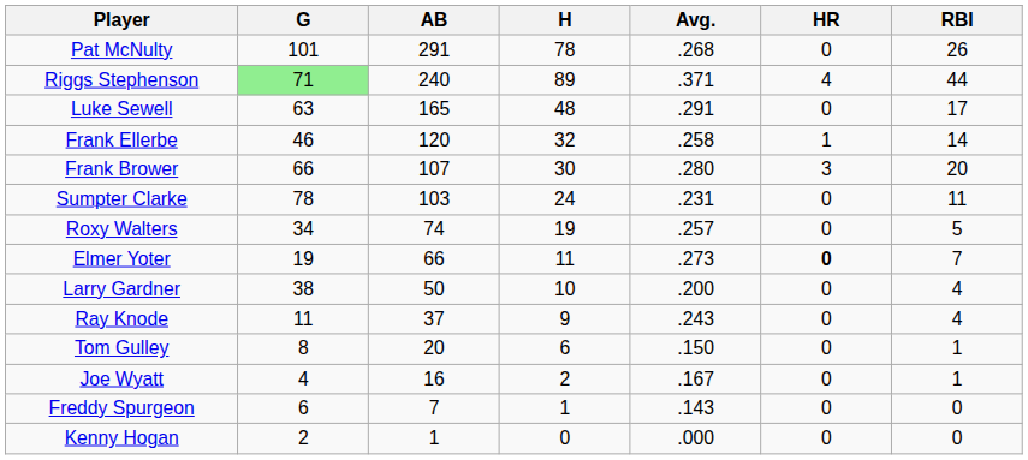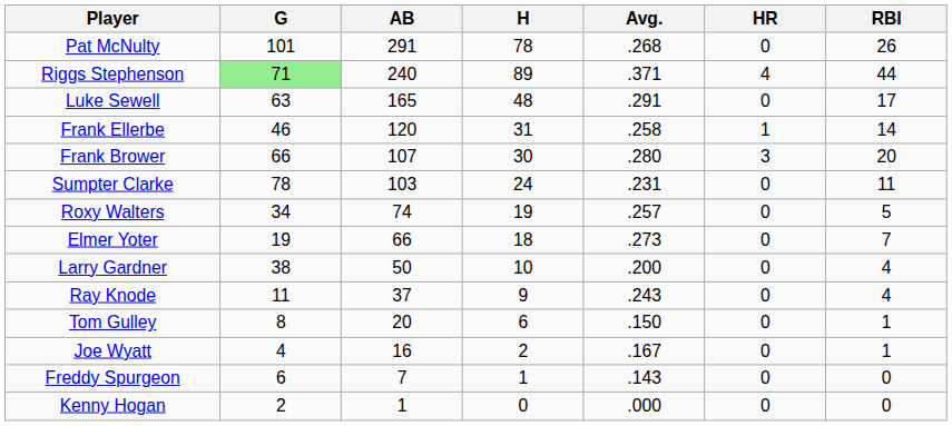 <table class="wikitable sortable">
 <tr>
 <th bgcolor="#DDDDFF" width="16%">Player</th>
 <th bgcolor="#DDDDFF" width="9%">G</th>
 <th bgcolor="#DDDDFF" width="9%">AB</th>
 <th bgcolor="#DDDDFF" width="9%">H</th>
 <th bgcolor="#DDDDFF" width="9%">Avg.</th>
 <th bgcolor="#DDDDFF" width="9%">HR</th>
 <th bgcolor="#DDDDFF" width="9%">RBI</th>
 </tr>
 <tr align="center">
 <td><a href='#'>Pat McNulty</a></td>
 <td>101</td>
 <td>291</td>
 <td>78</td>
 <td>.268</td>
 <td>0</td>
 <td>26</td>
 </tr>
 <tr align=center>
 <td><a href='#'>Riggs Stephenson</a></td>
 <td style="background: lightgreen;">71</td>
 <td>240</td>
 <td>89</td>
 <td>.371</td>
 <td>4</td>
 <td>44</td>
 </tr>
 <tr align=center>
 <td><a href='#'>Luke Sewell</a></td>
 <td>63</td>
 <td>165</td>
 <td>48</td>
 <td>.291</td>
 <td>0</td>
 <td>17</td>
 </tr>
 <tr align=center>
 <td><a href='#'>Frank Ellerbe</a></td>
 <td>46</td>
 <td>120</td>
-<td>32</td>
+<td>31</td>
 <td>.258</td>
 <td>1</td>
 <td>14</td>
 </tr>
 <tr align=center>
 <td><a href='#'>Frank Brower</a></td>
 <td>66</td>
 <td>107</td>
 <td>30</td>
 <td>.280</td>
 <td>3</td>
 <td>20</td>
 </tr>
 <tr align=center>
 <td><a href='#'>Sumpter Clarke</a></td>
 <td>78</td>
 <td>103</td>
 <td>24</td>
 <td>.231</td>
 <td>0</td>
 <td>11</td>
 </tr>
 <tr align=center>
 <td><a href='#'>Roxy Walters</a></td>
 <td>34</td>
 <td>74</td>
 <td>19</td>
 <td>.257</td>
 <td>0</td>
 <td>5</td>
 </tr>
 <tr align=center>
 <td><a href='#'>Elmer Yoter</a></td>
 <td>19</td>
 <td>66</td>
-<td>11</td>
+<td>18</td>
 <td>.273</td>
-<td><strong>0</strong></td>
+<td>0</td>
 <td>7</td>
 </tr>
 <tr align=center>
 <td><a href='#'>Larry Gardner</a></td>
 <td>38</td>
 <td>50</td>
 <td>10</td>
 <td>.200</td>
 <td>0</td>
 <td>4</td>
 </tr>
 <tr align=center>
 <td><a href='#'>Ray Knode</a></td>
 <td>11</td>
 <td>37</td>
 <td>9</td>
 <td>.243</td>
 <td>0</td>
 <td>4</td>
 </tr>
 <tr align=center>
 <td><a href='#'>Tom Gulley</a></td>
 <td>8</td>
 <td>20</td>
 <td>6</td>
 <td>.150</td>
 <td>0</td>
 <td>1</td>
 </tr>
 <tr align=center>
 <td><a href='#'>Joe Wyatt</a></td>
 <td>4</td>
 <td>16</td>
 <td>2</td>
 <td>.167</td>
 <td>0</td>
 <td>1</td>
 </tr>
 <tr align=center>
 <td><a href='#'>Freddy Spurgeon</a></td>
 <td>6</td>
 <td>7</td>
 <td>1</td>
 <td>.143</td>
 <td>0</td>
 <td>0</td>
 </tr>
 <tr align=center>
 <td><a href='#'>Kenny Hogan</a></td>
 <td>2</td>
 <td>1</td>
 <td>0</td>
 <td>.000</td>
 <td>0</td>
 <td>0</td>
 </tr>
 </table>
